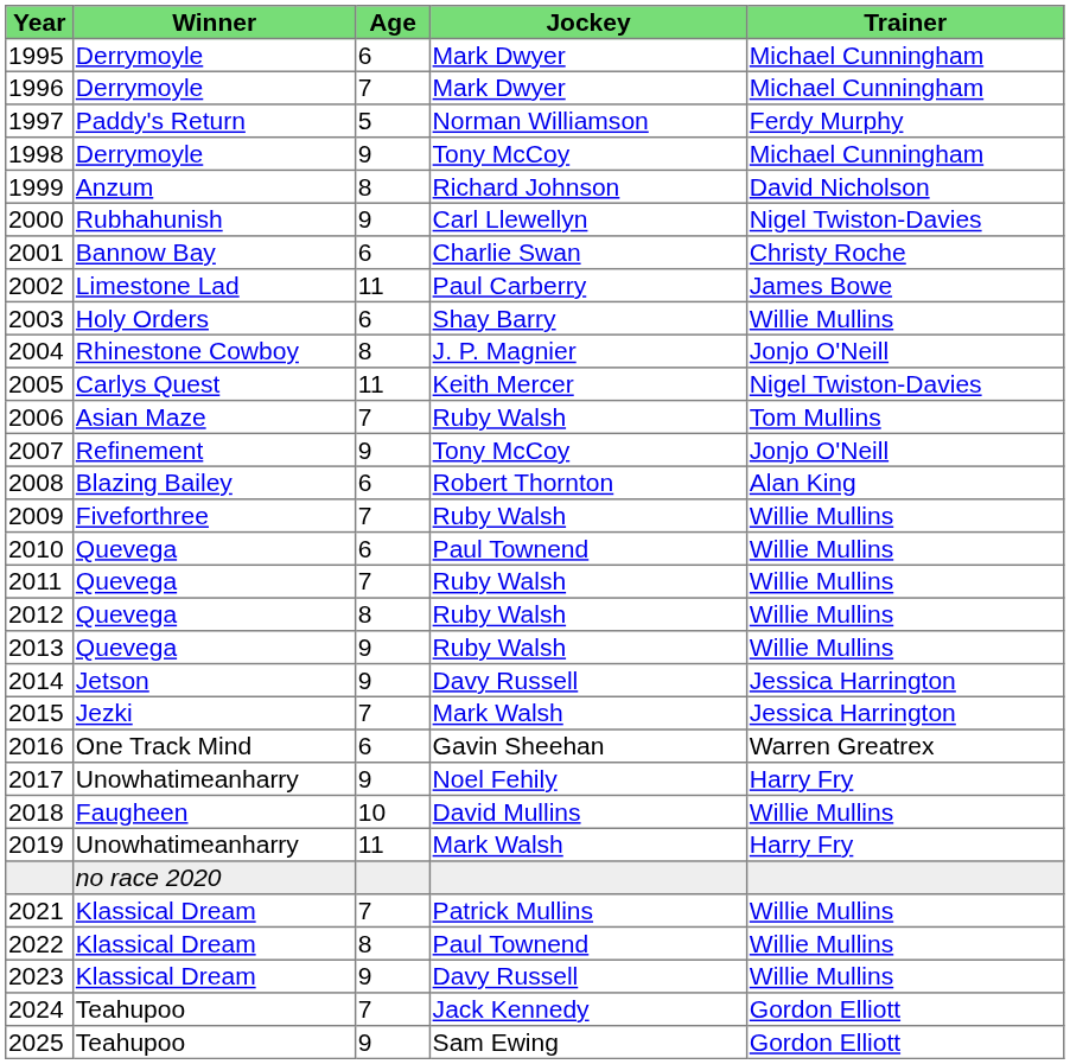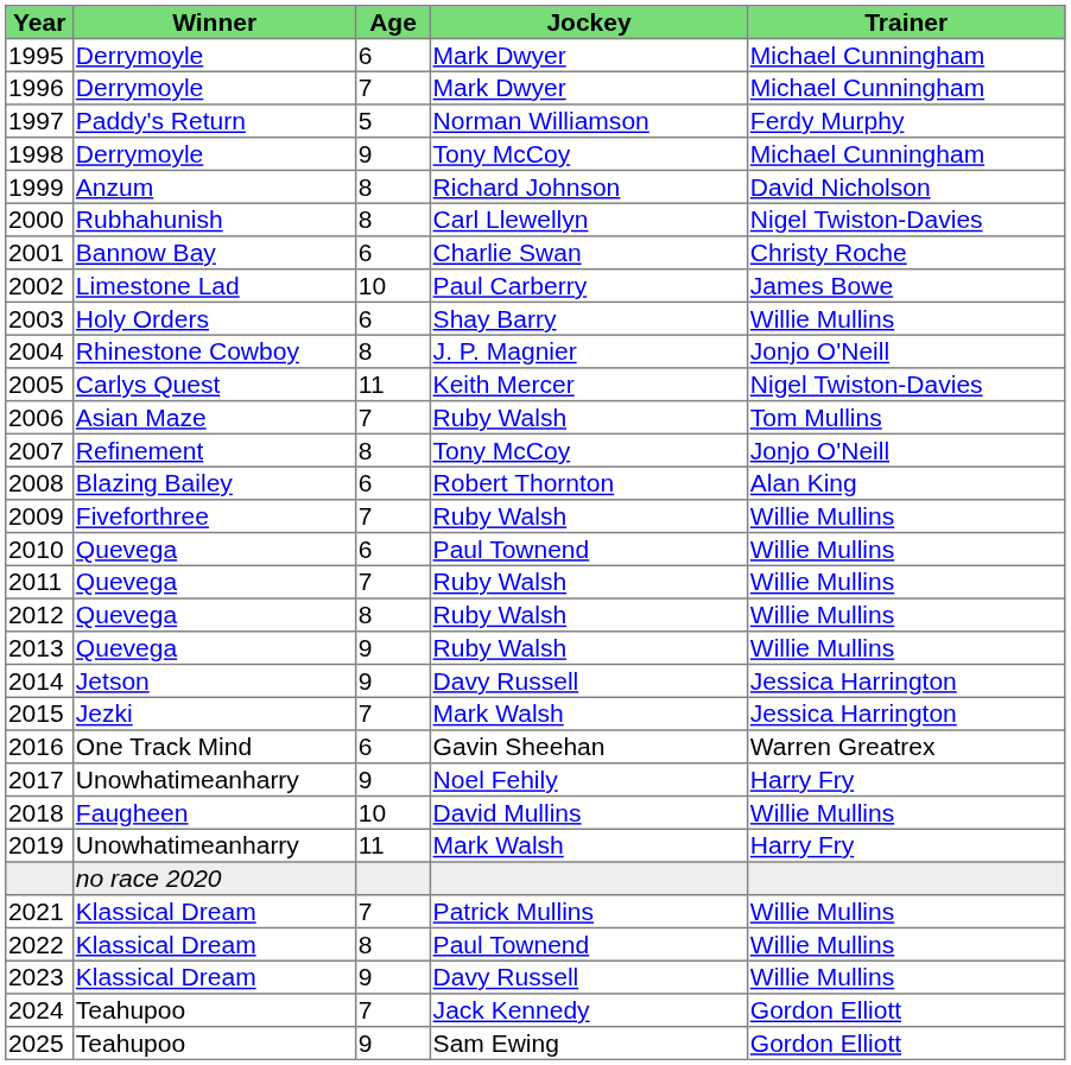 <table class = "sortable" | border="1" style="border-collapse: collapse; font-size:90%">
 <tr bgcolor="#77dd77" align="center">
 <th width="36px"><strong>Year</strong><br></th>
 <th width="160px"><strong>Winner</strong><br></th>
 <th width="40px"><strong>Age</strong><br></th>
 <th width="180px"><strong>Jockey</strong><br></th>
 <th width="180px"><strong>Trainer</strong><br></th>
 </tr>
 <tr>
 <td>1995</td>
 <td><a href='#'>Derrymoyle</a></td>
 <td>6</td>
 <td><a href='#'>Mark Dwyer</a></td>
 <td><a href='#'>Michael Cunningham</a></td>
 </tr>
 <tr>
 <td>1996</td>
 <td><a href='#'>Derrymoyle</a></td>
 <td>7</td>
 <td><a href='#'>Mark Dwyer</a></td>
 <td><a href='#'>Michael Cunningham</a></td>
 </tr>
 <tr>
 <td>1997</td>
 <td><a href='#'>Paddy's Return</a></td>
 <td>5</td>
 <td><a href='#'>Norman Williamson</a></td>
 <td><a href='#'>Ferdy Murphy</a></td>
 </tr>
 <tr>
 <td>1998</td>
 <td><a href='#'>Derrymoyle</a></td>
 <td>9</td>
 <td><a href='#'>Tony McCoy</a></td>
 <td><a href='#'>Michael Cunningham</a></td>
 </tr>
 <tr>
 <td>1999</td>
 <td><a href='#'>Anzum</a></td>
 <td>8</td>
 <td><a href='#'>Richard Johnson</a></td>
 <td><a href='#'>David Nicholson</a></td>
 </tr>
 <tr>
 <td>2000</td>
 <td><a href='#'>Rubhahunish</a></td>
-<td>9</td>
+<td>8</td>
 <td><a href='#'>Carl Llewellyn</a></td>
 <td><a href='#'>Nigel Twiston-Davies</a></td>
 </tr>
 <tr>
 <td>2001</td>
 <td><a href='#'>Bannow Bay</a> </td>
 <td>6</td>
 <td><a href='#'>Charlie Swan</a></td>
 <td><a href='#'>Christy Roche</a></td>
 </tr>
 <tr>
 <td>2002</td>
 <td><a href='#'>Limestone Lad</a></td>
-<td>11</td>
+<td>10</td>
 <td><a href='#'>Paul Carberry</a></td>
 <td><a href='#'>James Bowe</a></td>
 </tr>
 <tr>
 <td>2003</td>
 <td><a href='#'>Holy Orders</a></td>
 <td>6</td>
 <td><a href='#'>Shay Barry</a></td>
 <td><a href='#'>Willie Mullins</a></td>
 </tr>
 <tr>
 <td>2004</td>
 <td><a href='#'>Rhinestone Cowboy</a></td>
 <td>8</td>
 <td><a href='#'>J. P. Magnier</a></td>
 <td><a href='#'>Jonjo O'Neill</a></td>
 </tr>
 <tr>
 <td>2005</td>
 <td><a href='#'>Carlys Quest</a></td>
 <td>11</td>
 <td><a href='#'>Keith Mercer</a></td>
 <td><a href='#'>Nigel Twiston-Davies</a></td>
 </tr>
 <tr>
 <td>2006</td>
 <td><a href='#'>Asian Maze</a></td>
 <td>7</td>
 <td><a href='#'>Ruby Walsh</a></td>
 <td><a href='#'>Tom Mullins</a></td>
 </tr>
 <tr>
 <td>2007</td>
 <td><a href='#'>Refinement</a></td>
-<td>9</td>
+<td>8</td>
 <td><a href='#'>Tony McCoy</a></td>
 <td><a href='#'>Jonjo O'Neill</a></td>
 </tr>
 <tr>
 <td>2008</td>
 <td><a href='#'>Blazing Bailey</a></td>
 <td>6</td>
 <td><a href='#'>Robert Thornton</a></td>
 <td><a href='#'>Alan King</a></td>
 </tr>
 <tr>
 <td>2009</td>
 <td><a href='#'>Fiveforthree</a></td>
 <td>7</td>
 <td><a href='#'>Ruby Walsh</a></td>
 <td><a href='#'>Willie Mullins</a></td>
 </tr>
 <tr>
 <td>2010</td>
 <td><a href='#'>Quevega</a></td>
 <td>6</td>
 <td><a href='#'>Paul Townend</a></td>
 <td><a href='#'>Willie Mullins</a></td>
 </tr>
 <tr>
 <td>2011</td>
 <td><a href='#'>Quevega</a></td>
 <td>7</td>
 <td><a href='#'>Ruby Walsh</a></td>
 <td><a href='#'>Willie Mullins</a></td>
 </tr>
 <tr>
 <td>2012</td>
 <td><a href='#'>Quevega</a></td>
 <td>8</td>
 <td><a href='#'>Ruby Walsh</a></td>
 <td><a href='#'>Willie Mullins</a></td>
 </tr>
 <tr>
 <td>2013</td>
 <td><a href='#'>Quevega</a></td>
 <td>9</td>
 <td><a href='#'>Ruby Walsh</a></td>
 <td><a href='#'>Willie Mullins</a></td>
 </tr>
 <tr>
 <td>2014</td>
 <td><a href='#'>Jetson</a></td>
 <td>9</td>
 <td><a href='#'>Davy Russell</a></td>
 <td><a href='#'>Jessica Harrington</a></td>
 </tr>
 <tr>
 <td>2015</td>
 <td><a href='#'>Jezki</a></td>
 <td>7</td>
 <td><a href='#'>Mark Walsh</a></td>
 <td><a href='#'>Jessica Harrington</a></td>
 </tr>
 <tr>
 <td>2016</td>
 <td>One Track Mind</td>
 <td>6</td>
 <td>Gavin Sheehan</td>
 <td>Warren Greatrex</td>
 </tr>
 <tr>
 <td>2017</td>
 <td>Unowhatimeanharry</td>
 <td>9</td>
 <td><a href='#'>Noel Fehily</a></td>
 <td><a href='#'>Harry Fry</a></td>
 </tr>
 <tr>
 <td>2018</td>
 <td><a href='#'>Faugheen</a></td>
 <td>10</td>
 <td><a href='#'>David Mullins</a></td>
 <td><a href='#'>Willie Mullins</a></td>
 </tr>
 <tr>
 <td>2019</td>
 <td>Unowhatimeanharry</td>
 <td>11</td>
 <td><a href='#'>Mark Walsh</a></td>
 <td><a href='#'>Harry Fry</a></td>
 </tr>
 <tr bgcolor="#eeeeee">
 <td data-sort-value="2020"></td>
 <td><em>no race 2020</em> </td>
 <td></td>
 <td></td>
 <td></td>
 </tr>
 <tr>
 <td>2021</td>
 <td><a href='#'>Klassical Dream</a></td>
 <td>7</td>
 <td><a href='#'>Patrick Mullins</a></td>
 <td><a href='#'>Willie Mullins</a></td>
 </tr>
 <tr>
 <td>2022</td>
 <td><a href='#'>Klassical Dream</a></td>
 <td>8</td>
 <td><a href='#'>Paul Townend</a></td>
 <td><a href='#'>Willie Mullins</a></td>
 </tr>
 <tr>
 <td>2023</td>
 <td><a href='#'>Klassical Dream</a></td>
 <td>9</td>
 <td><a href='#'>Davy Russell</a></td>
 <td><a href='#'>Willie Mullins</a></td>
 </tr>
 <tr>
 <td>2024</td>
 <td>Teahupoo</td>
 <td>7</td>
 <td><a href='#'>Jack Kennedy</a></td>
 <td><a href='#'>Gordon Elliott</a></td>
 </tr>
 <tr>
 <td>2025</td>
 <td>Teahupoo</td>
 <td>9</td>
 <td>Sam Ewing</td>
 <td><a href='#'>Gordon Elliott</a></td>
 </tr>
 </table>
